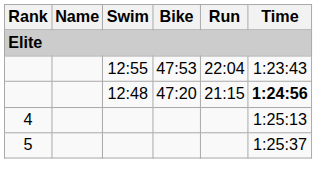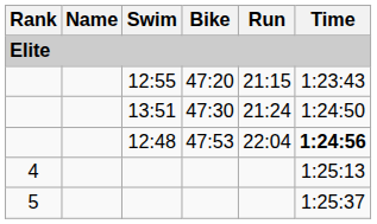 <table class="wikitable">
 <tr>
 <th>Rank</th>
 <th>Name</th>
 <th>Swim</th>
 <th>Bike</th>
 <th>Run</th>
 <th>Time</th>
 </tr>
 <tr bgcolor="#cccccc">
 <td colspan="6" align="left"><strong>Elite</strong></td>
 </tr>
 <tr align="center">
 <td></td>
 <td align="left"><strong></strong></td>
 <td>12:55</td>
-<td>47:53</td>
-<td>22:04</td>
+<td>47:20</td>
+<td>21:15</td>
 <td>1:23:43</td>
 </tr>
 <tr align="center">
 <td></td>
 <td align="left"></td>
+<td>13:51</td>
+<td>47:30</td>
+<td>21:24</td>
+<td>1:24:50</td>
+</tr>
+<tr align="center">
+<td></td>
+<td align="left"></td>
 <td>12:48</td>
-<td>47:20</td>
-<td>21:15</td>
+<td>47:53</td>
+<td>22:04</td>
 <td><strong>1:24:56</strong></td>
 </tr>
 <tr align="center">
 <td>4</td>
 <td align="left"></td>
 <td></td>
 <td></td>
 <td></td>
 <td>1:25:13</td>
 </tr>
 <tr align="center">
 <td>5</td>
 <td align="left"></td>
 <td></td>
 <td></td>
 <td></td>
 <td>1:25:37</td>
 </tr>
 </table>
